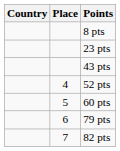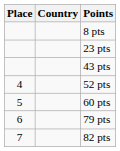 <table class=wikitable>
 <tr>
+<th>Place</th>
 <th>Country</th>
-<th>Place</th>
 <th>Points</th>
 </tr>
 <tr>
+<td align=center></td>
 <td></td>
-<td align=center></td>
 <td>8 pts</td>
 </tr>
 <tr>
+<td align=center></td>
 <td></td>
-<td align=center></td>
 <td>23 pts</td>
 </tr>
 <tr>
+<td align=center></td>
 <td></td>
-<td align=center></td>
 <td>43 pts</td>
 </tr>
 <tr>
+<td align=center>4</td>
 <td></td>
-<td align=center>4</td>
 <td>52 pts</td>
 </tr>
 <tr>
+<td align=center>5</td>
 <td></td>
-<td align=center>5</td>
 <td>60 pts</td>
 </tr>
 <tr>
+<td align=center>6</td>
 <td></td>
-<td align=center>6</td>
 <td>79 pts</td>
 </tr>
 <tr>
+<td align=center>7</td>
 <td></td>
-<td align=center>7</td>
 <td>82 pts</td>
 </tr>
 </table>
